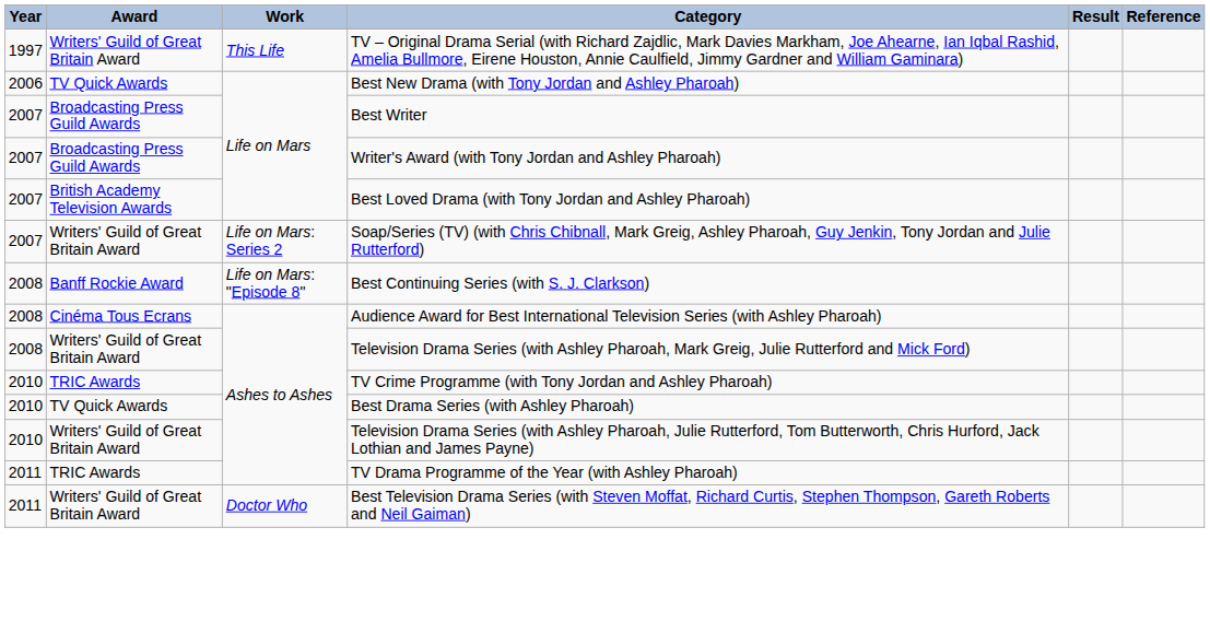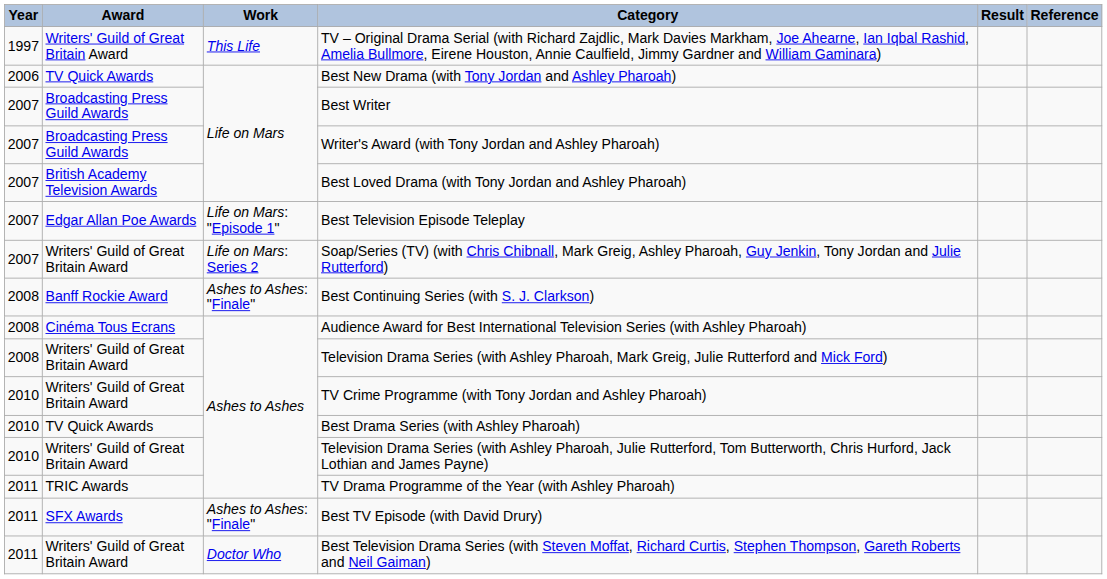 <table class="wikitable" style="font-size:100%">
 <tr style="text-align:center;">
 <th style="background:#B0C4DE;">Year</th>
 <th style="background:#B0C4DE;">Award</th>
 <th style="background:#B0C4DE;">Work</th>
 <th style="background:#B0C4DE;">Category</th>
 <th style="background:#B0C4DE;">Result</th>
 <th style="background:#B0C4DE;">Reference</th>
 </tr>
 <tr>
 <td>1997</td>
 <td><a href='#'>Writers' Guild of Great Britain</a> Award</td>
 <td><em><a href='#'>This Life</a></em></td>
 <td>TV – Original Drama Serial (with Richard Zajdlic, Mark Davies Markham, <a href='#'>Joe Ahearne</a>, <a href='#'>Ian Iqbal Rashid</a>, <a href='#'>Amelia Bullmore</a>, Eirene Houston, Annie Caulfield, Jimmy Gardner and <a href='#'>William Gaminara</a>)</td>
 <td></td>
 <td></td>
 </tr>
 <tr>
 <td>2006</td>
 <td><a href='#'>TV Quick Awards</a></td>
 <td rowspan="4"><em>Life on Mars</em></td>
 <td>Best New Drama (with <a href='#'>Tony Jordan</a> and <a href='#'>Ashley Pharoah</a>)</td>
 <td></td>
 <td></td>
 </tr>
 <tr>
 <td>2007</td>
 <td><a href='#'>Broadcasting Press Guild Awards</a></td>
 <td>Best Writer</td>
 <td></td>
 <td></td>
 </tr>
 <tr>
 <td>2007</td>
 <td><a href='#'>Broadcasting Press Guild Awards</a></td>
 <td>Writer's Award (with Tony Jordan and Ashley Pharoah)</td>
 <td></td>
 <td></td>
 </tr>
 <tr>
 <td>2007</td>
 <td><a href='#'>British Academy Television Awards</a></td>
 <td>Best Loved Drama (with Tony Jordan and Ashley Pharoah)</td>
 <td></td>
 <td></td>
 </tr>
 <tr>
 <td>2007</td>
+<td><a href='#'>Edgar Allan Poe Awards</a></td>
+<td><em>Life on Mars</em>: "<a href='#'>Episode 1</a>"</td>
+<td>Best Television Episode Teleplay</td>
+<td></td>
+<td></td>
+</tr>
+<tr>
+<td>2007</td>
 <td>Writers' Guild of Great Britain Award</td>
 <td><em>Life on Mars</em>: <a href='#'>Series 2</a></td>
 <td>Soap/Series (TV) (with <a href='#'>Chris Chibnall</a>, Mark Greig, Ashley Pharoah, <a href='#'>Guy Jenkin</a>, Tony Jordan and <a href='#'>Julie Rutterford</a>)</td>
 <td></td>
 <td></td>
 </tr>
 <tr>
 <td>2008</td>
 <td><a href='#'>Banff Rockie Award</a></td>
-<td><em>Life on Mars</em>: "<a href='#'>Episode 8</a>"</td>
+<td><em>Ashes to Ashes</em>: "<a href='#'>Finale</a>"</td>
 <td>Best Continuing Series (with <a href='#'>S. J. Clarkson</a>)</td>
 <td></td>
 <td></td>
 </tr>
 <tr>
 <td>2008</td>
 <td><a href='#'>Cinéma Tous Ecrans</a></td>
 <td rowspan="6"><em>Ashes to Ashes</em></td>
 <td>Audience Award for Best International Television Series (with Ashley Pharoah)</td>
 <td></td>
 <td></td>
 </tr>
 <tr>
 <td>2008</td>
 <td>Writers' Guild of Great Britain Award</td>
 <td>Television Drama Series (with Ashley Pharoah, Mark Greig, Julie Rutterford and <a href='#'>Mick Ford</a>)</td>
 <td></td>
 <td></td>
 </tr>
 <tr>
 <td>2010</td>
-<td><a href='#'>TRIC Awards</a></td>
+<td>Writers' Guild of Great Britain Award</td>
 <td>TV Crime Programme (with Tony Jordan and Ashley Pharoah)</td>
 <td></td>
 <td></td>
 </tr>
 <tr>
 <td>2010</td>
 <td>TV Quick Awards</td>
 <td>Best Drama Series (with Ashley Pharoah)</td>
 <td></td>
 <td></td>
 </tr>
 <tr>
 <td>2010</td>
 <td>Writers' Guild of Great Britain Award</td>
 <td>Television Drama Series (with Ashley Pharoah, Julie Rutterford, Tom Butterworth, Chris Hurford, Jack Lothian and James Payne)</td>
 <td></td>
 <td></td>
 </tr>
 <tr>
 <td>2011</td>
 <td>TRIC Awards</td>
 <td>TV Drama Programme of the Year (with Ashley Pharoah)</td>
 <td></td>
 <td></td>
 </tr>
 <tr>
 <td>2011</td>
+<td><a href='#'>SFX Awards</a></td>
+<td><em>Ashes to Ashes</em>: "<a href='#'>Finale</a>"</td>
+<td>Best TV Episode (with David Drury)</td>
+<td></td>
+<td></td>
+</tr>
+<tr>
+<td>2011</td>
 <td>Writers' Guild of Great Britain Award</td>
 <td><em><a href='#'>Doctor Who</a></em></td>
 <td>Best Television Drama Series (with <a href='#'>Steven Moffat</a>, <a href='#'>Richard Curtis</a>, <a href='#'>Stephen Thompson</a>, <a href='#'>Gareth Roberts</a> and <a href='#'>Neil Gaiman</a>)</td>
 <td></td>
 <td></td>
 </tr>
 </table>
